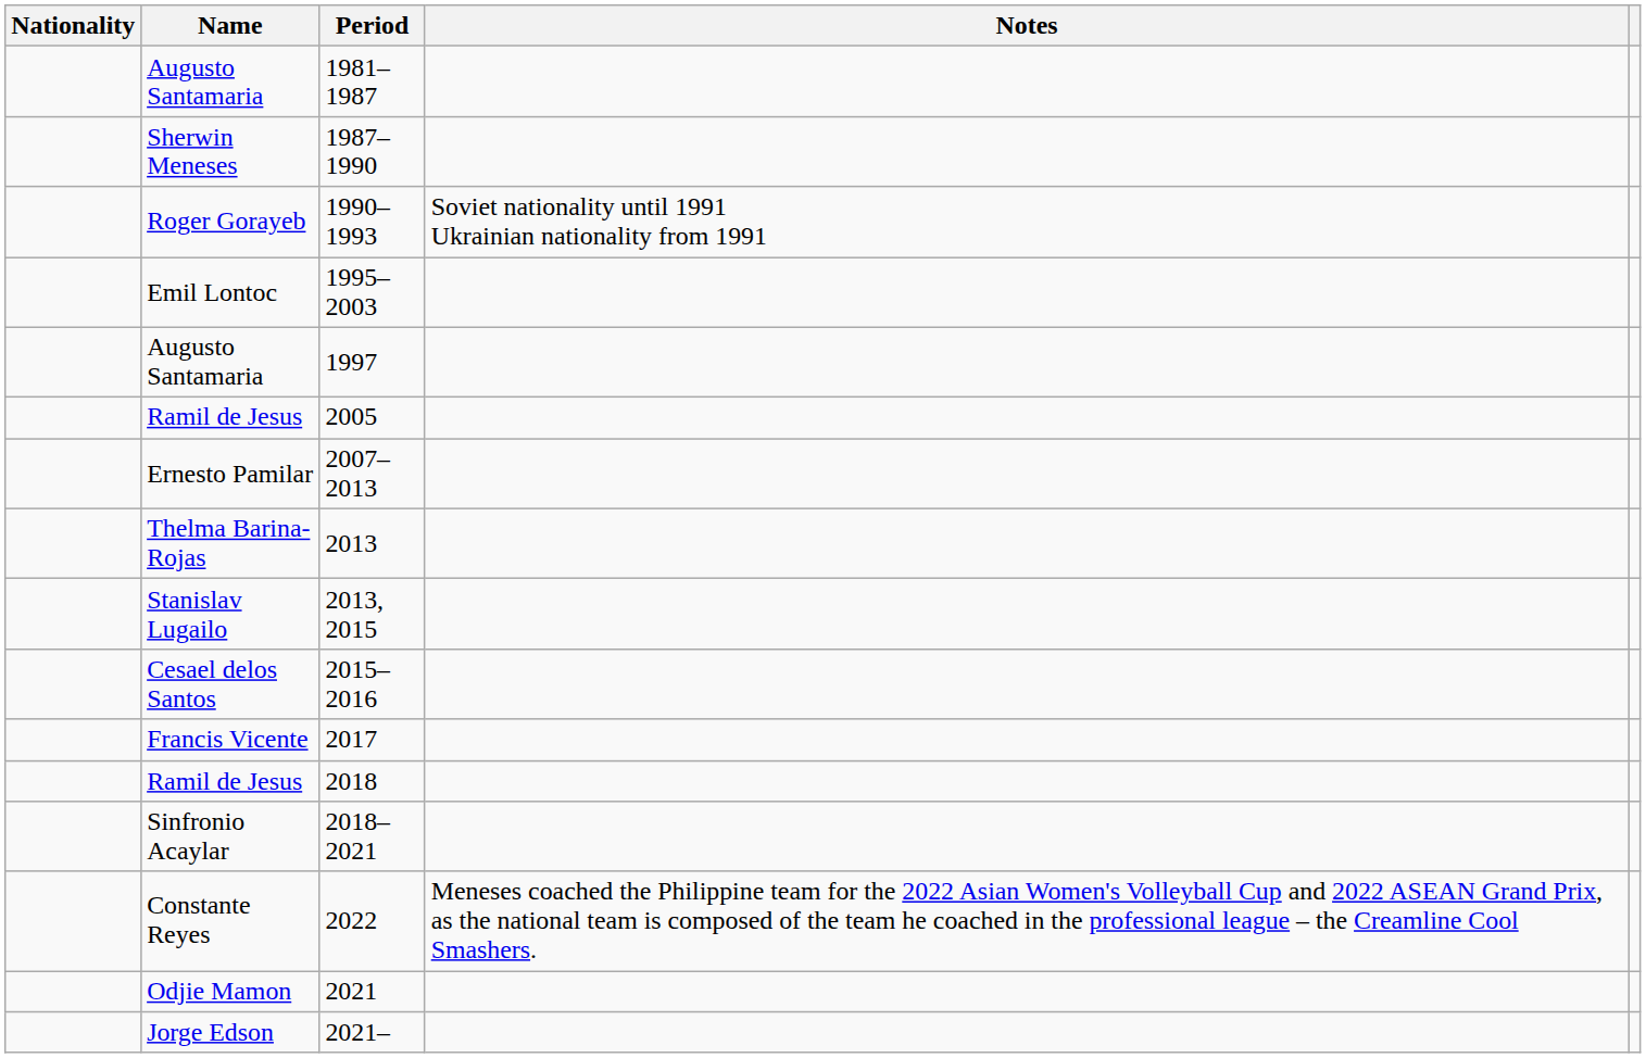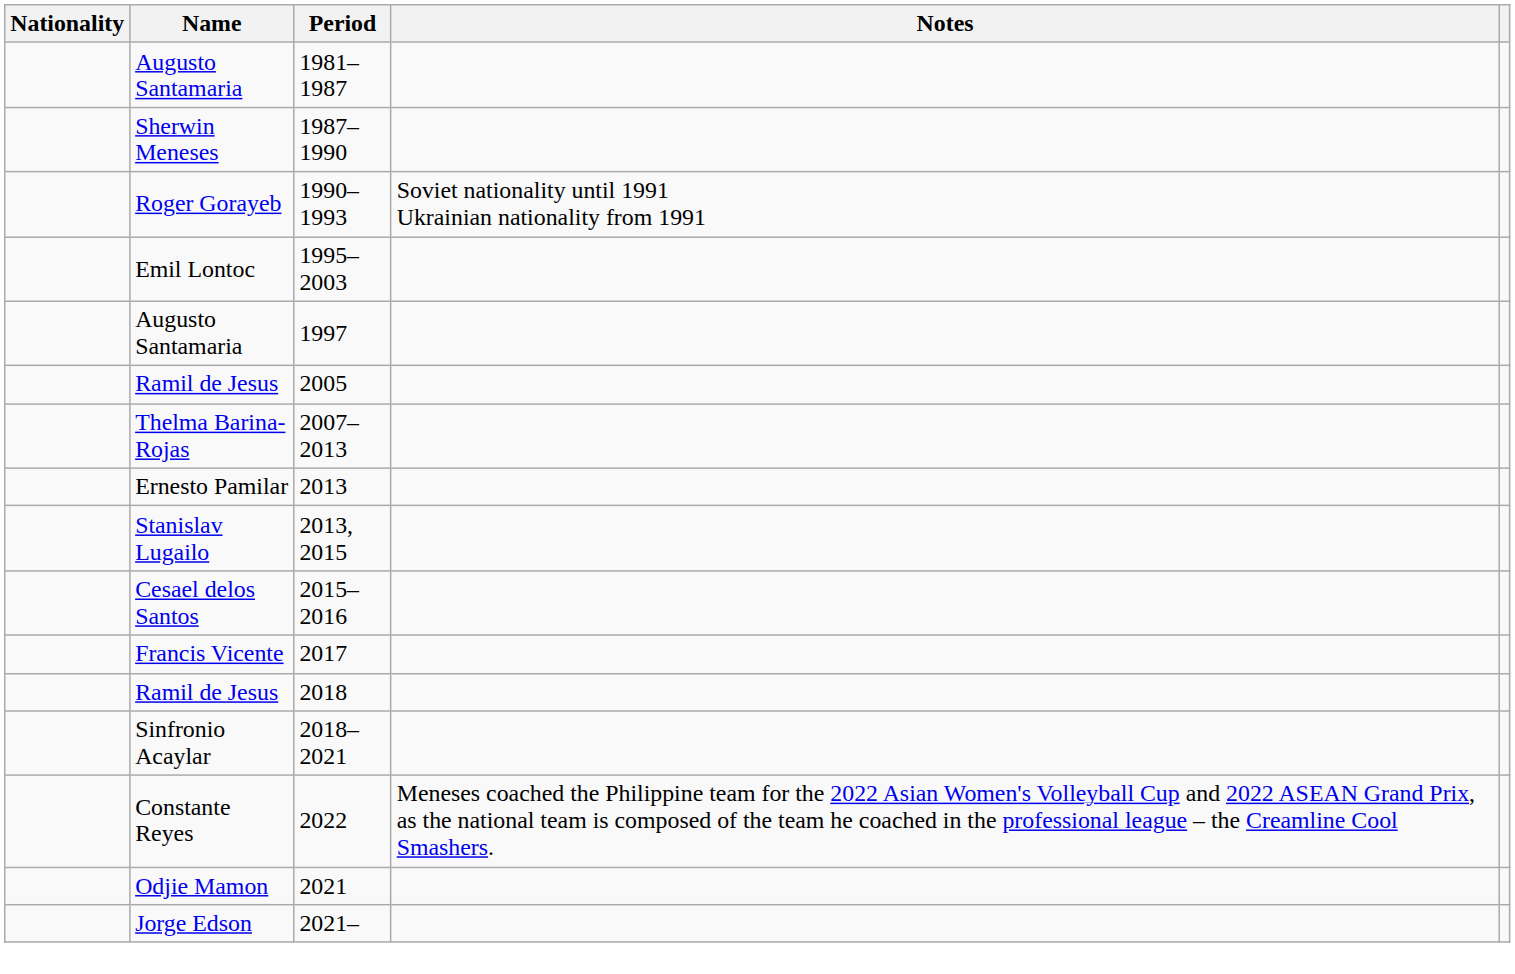 <table class="wikitable sortable" style="width:80%; font-size:100%; text-align:left">
 <tr>
 <th>Nationality</th>
 <th>Name</th>
 <th>Period</th>
 <th class="unsortable">Notes</th>
 <th class="unsortable"></th>
 </tr>
 <tr>
 <td></td>
 <td><a href='#'>Augusto Santamaria</a></td>
 <td>1981–1987</td>
 <td></td>
 <td></td>
 </tr>
 <tr>
 <td></td>
 <td><a href='#'>Sherwin Meneses</a></td>
 <td>1987–1990</td>
 <td></td>
 <td></td>
 </tr>
 <tr>
 <td><br></td>
 <td><a href='#'>Roger Gorayeb</a></td>
 <td>1990–1993</td>
 <td>Soviet nationality until 1991<br>Ukrainian nationality from 1991</td>
 <td></td>
 </tr>
 <tr>
 <td></td>
 <td>Emil Lontoc</td>
 <td>1995–2003</td>
 <td></td>
 <td></td>
 </tr>
 <tr>
 <td></td>
 <td>Augusto Santamaria</td>
 <td>1997</td>
 <td></td>
 <td></td>
 </tr>
 <tr>
 <td></td>
 <td><a href='#'>Ramil de Jesus</a></td>
 <td>2005</td>
 <td></td>
 <td></td>
 </tr>
 <tr>
 <td></td>
-<td>Ernesto Pamilar</td>
+<td><a href='#'>Thelma Barina-Rojas</a></td>
 <td>2007–2013</td>
 <td></td>
 <td></td>
 </tr>
 <tr>
 <td></td>
-<td><a href='#'>Thelma Barina-Rojas</a></td>
+<td>Ernesto Pamilar</td>
 <td>2013</td>
 <td></td>
 <td></td>
 </tr>
 <tr>
 <td></td>
 <td><a href='#'>Stanislav Lugailo</a></td>
 <td>2013, 2015</td>
 <td></td>
 <td></td>
 </tr>
 <tr>
 <td></td>
 <td><a href='#'>Cesael delos Santos</a></td>
 <td>2015–2016</td>
 <td></td>
 <td></td>
 </tr>
 <tr>
 <td></td>
 <td><a href='#'>Francis Vicente</a></td>
 <td>2017</td>
 <td></td>
 <td></td>
 </tr>
 <tr>
 <td></td>
 <td><a href='#'>Ramil de Jesus</a></td>
 <td>2018</td>
 <td></td>
 <td></td>
 </tr>
 <tr>
 <td></td>
 <td>Sinfronio Acaylar</td>
 <td>2018–2021</td>
 <td></td>
 <td></td>
 </tr>
 <tr>
 <td></td>
 <td>Constante Reyes</td>
 <td>2022</td>
 <td>Meneses coached the Philippine team for the <a href='#'>2022 Asian Women's Volleyball Cup</a> and <a href='#'>2022 ASEAN Grand Prix</a>, as the national team is composed of the team he coached in the <a href='#'>professional league</a> – the <a href='#'>Creamline Cool Smashers</a>.</td>
 <td></td>
 </tr>
 <tr>
 <td></td>
 <td><a href='#'>Odjie Mamon</a></td>
 <td>2021</td>
 <td></td>
 <td></td>
 </tr>
 <tr>
 <td></td>
 <td><a href='#'>Jorge Edson</a></td>
 <td>2021–</td>
 <td></td>
 <td></td>
 </tr>
 </table>
